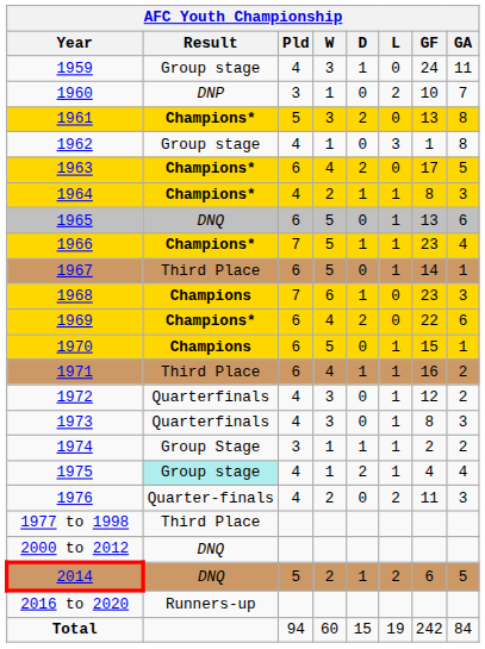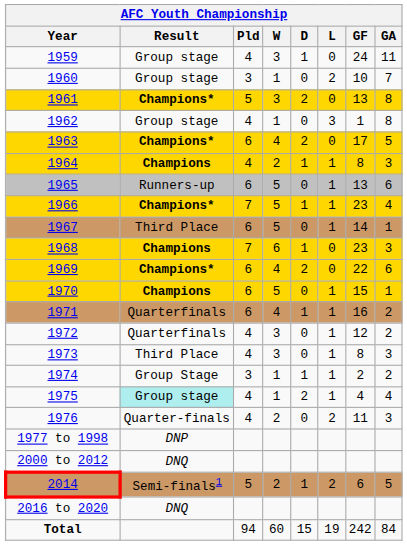 <table class="wikitable" style="text-align: center;font-size:90%;">
 <tr>
 <th colspan=8><a href='#'>AFC Youth Championship</a></th>
 </tr>
 <tr>
 <th width=100>Year</th>
 <th width=100>Result</th>
 <th width=20>Pld</th>
 <th width=20>W</th>
 <th width=20>D</th>
 <th width=20>L</th>
 <th width=20>GF</th>
 <th width=20>GA</th>
 </tr>
 <tr>
 <td> <a href='#'>1959</a></td>
 <td>Group stage</td>
 <td>4</td>
 <td>3</td>
 <td>1</td>
 <td>0</td>
 <td>24</td>
 <td>11</td>
 </tr>
 <tr>
 <td> <a href='#'>1960</a></td>
-<td><em>DNP</em></td>
+<td>Group stage</td>
 <td>3</td>
 <td>1</td>
 <td>0</td>
 <td>2</td>
 <td>10</td>
 <td>7</td>
 </tr>
 <tr bgcolor=gold>
 <td> <a href='#'>1961</a></td>
 <td><strong>Champions*</strong></td>
 <td>5</td>
 <td>3</td>
 <td>2</td>
 <td>0</td>
 <td>13</td>
 <td>8</td>
 </tr>
 <tr>
 <td> <a href='#'>1962</a></td>
 <td>Group stage</td>
 <td>4</td>
 <td>1</td>
 <td>0</td>
 <td>3</td>
 <td>1</td>
 <td>8</td>
 </tr>
 <tr bgcolor=gold>
 <td> <a href='#'>1963</a></td>
 <td><strong>Champions*</strong></td>
 <td>6</td>
 <td>4</td>
 <td>2</td>
 <td>0</td>
 <td>17</td>
 <td>5</td>
 </tr>
 <tr bgcolor=gold>
 <td> <a href='#'>1964</a></td>
-<td><strong>Champions*</strong></td>
+<td><strong>Champions</strong></td>
 <td>4</td>
 <td>2</td>
 <td>1</td>
 <td>1</td>
 <td>8</td>
 <td>3</td>
 </tr>
 <tr bgcolor=silver>
 <td> <a href='#'>1965</a></td>
-<td><em>DNQ</em></td>
+<td>Runners-up</td>
 <td>6</td>
 <td>5</td>
 <td>0</td>
 <td>1</td>
 <td>13</td>
 <td>6</td>
 </tr>
 <tr bgcolor=gold>
 <td> <a href='#'>1966</a></td>
 <td><strong>Champions*</strong></td>
 <td>7</td>
 <td>5</td>
 <td>1</td>
 <td>1</td>
 <td>23</td>
 <td>4</td>
 </tr>
 <tr bgcolor="#cc9966">
 <td> <a href='#'>1967</a></td>
 <td>Third Place</td>
 <td>6</td>
 <td>5</td>
 <td>0</td>
 <td>1</td>
 <td>14</td>
 <td>1</td>
 </tr>
 <tr bgcolor=gold>
 <td> <a href='#'>1968</a></td>
 <td><strong>Champions</strong></td>
 <td>7</td>
 <td>6</td>
 <td>1</td>
 <td>0</td>
 <td>23</td>
 <td>3</td>
 </tr>
 <tr bgcolor=gold>
 <td> <a href='#'>1969</a></td>
 <td><strong>Champions*</strong></td>
 <td>6</td>
 <td>4</td>
 <td>2</td>
 <td>0</td>
 <td>22</td>
 <td>6</td>
 </tr>
 <tr bgcolor=gold>
 <td> <a href='#'>1970</a></td>
 <td><strong>Champions</strong></td>
 <td>6</td>
 <td>5</td>
 <td>0</td>
 <td>1</td>
 <td>15</td>
 <td>1</td>
 </tr>
 <tr bgcolor="#cc9966">
 <td> <a href='#'>1971</a></td>
-<td>Third Place</td>
+<td>Quarterfinals</td>
 <td>6</td>
 <td>4</td>
 <td>1</td>
 <td>1</td>
 <td>16</td>
 <td>2</td>
 </tr>
 <tr>
 <td> <a href='#'>1972</a></td>
 <td>Quarterfinals</td>
 <td>4</td>
 <td>3</td>
 <td>0</td>
 <td>1</td>
 <td>12</td>
 <td>2</td>
 </tr>
 <tr>
 <td> <a href='#'>1973</a></td>
-<td>Quarterfinals</td>
+<td>Third Place</td>
 <td>4</td>
 <td>3</td>
 <td>0</td>
 <td>1</td>
 <td>8</td>
 <td>3</td>
 </tr>
 <tr>
 <td> <a href='#'>1974</a></td>
 <td>Group Stage</td>
 <td>3</td>
 <td>1</td>
 <td>1</td>
 <td>1</td>
 <td>2</td>
 <td>2</td>
 </tr>
 <tr>
 <td> <a href='#'>1975</a></td>
 <td style="background: paleturquoise;">Group stage</td>
 <td>4</td>
 <td>1</td>
 <td>2</td>
 <td>1</td>
 <td>4</td>
 <td>4</td>
 </tr>
 <tr>
 <td> <a href='#'>1976</a></td>
 <td>Quarter-finals</td>
 <td>4</td>
 <td>2</td>
 <td>0</td>
 <td>2</td>
 <td>11</td>
 <td>3</td>
 </tr>
 <tr>
 <td> <a href='#'>1977</a> to  <a href='#'>1998</a></td>
-<td>Third Place</td>
+<td><em>DNP</em></td>
 <td></td>
 <td></td>
 <td></td>
 <td></td>
 <td></td>
 <td></td>
 </tr>
 <tr>
 <td> <a href='#'>2000</a> to  <a href='#'>2012</a></td>
 <td><em>DNQ</em></td>
 <td></td>
 <td></td>
 <td></td>
 <td></td>
 <td></td>
 <td></td>
 </tr>
 <tr bgcolor="#cc9966">
 <td style="border: 3px solid red"> <a href='#'>2014</a></td>
-<td><em>DNQ</em></td>
+<td>Semi-finals<sup><a href='#'>1</a></sup></td>
 <td>5</td>
 <td>2</td>
 <td>1</td>
 <td>2</td>
 <td>6</td>
 <td>5</td>
 </tr>
 <tr>
 <td> <a href='#'>2016</a> to  <a href='#'>2020</a></td>
-<td>Runners-up</td>
+<td><em>DNQ</em></td>
 <td></td>
 <td></td>
 <td></td>
 <td></td>
 <td></td>
 <td></td>
 </tr>
 <tr>
 <td><strong>Total</strong></td>
 <td></td>
 <td>94</td>
 <td>60</td>
 <td>15</td>
 <td>19</td>
 <td>242</td>
 <td>84</td>
 </tr>
 </table>
